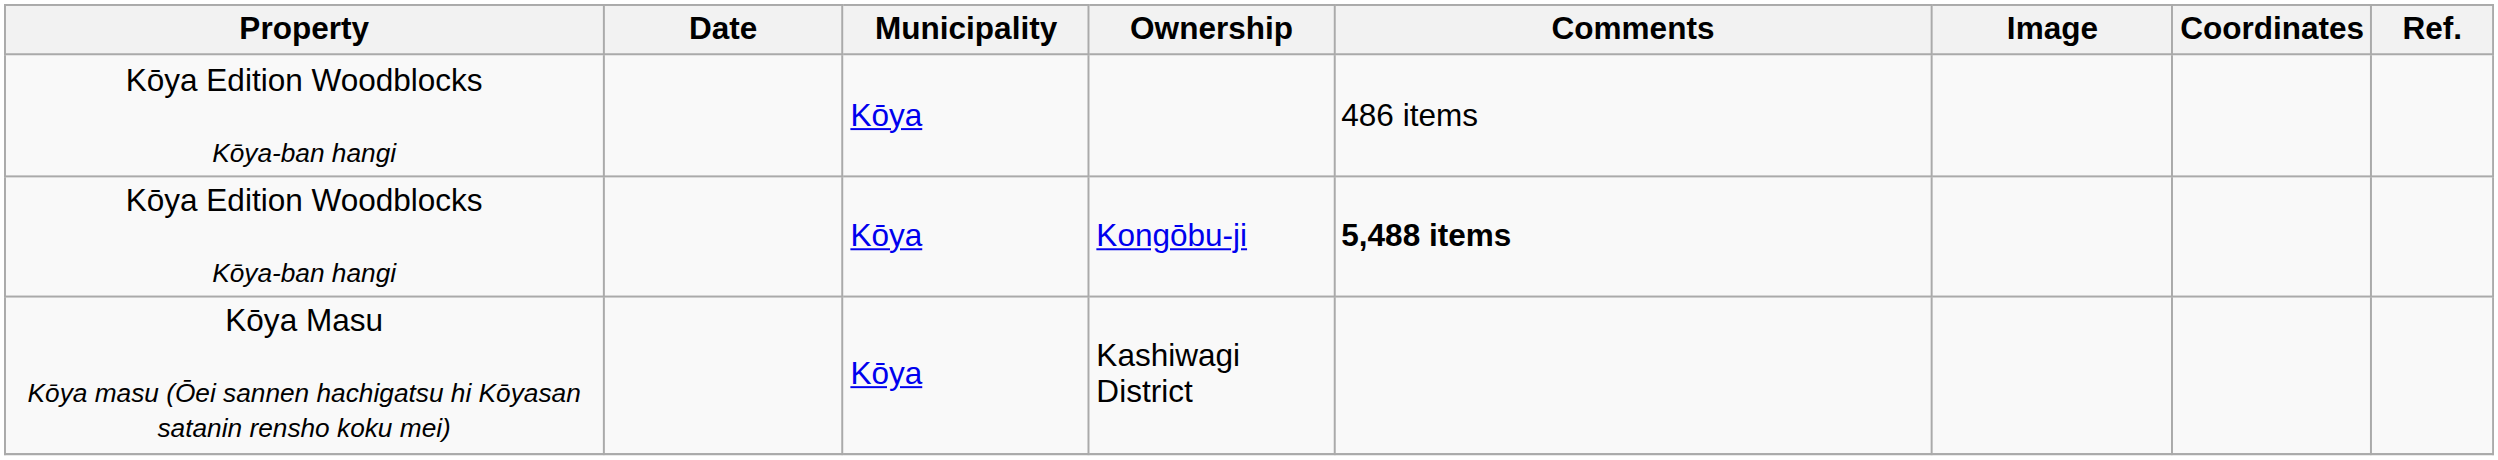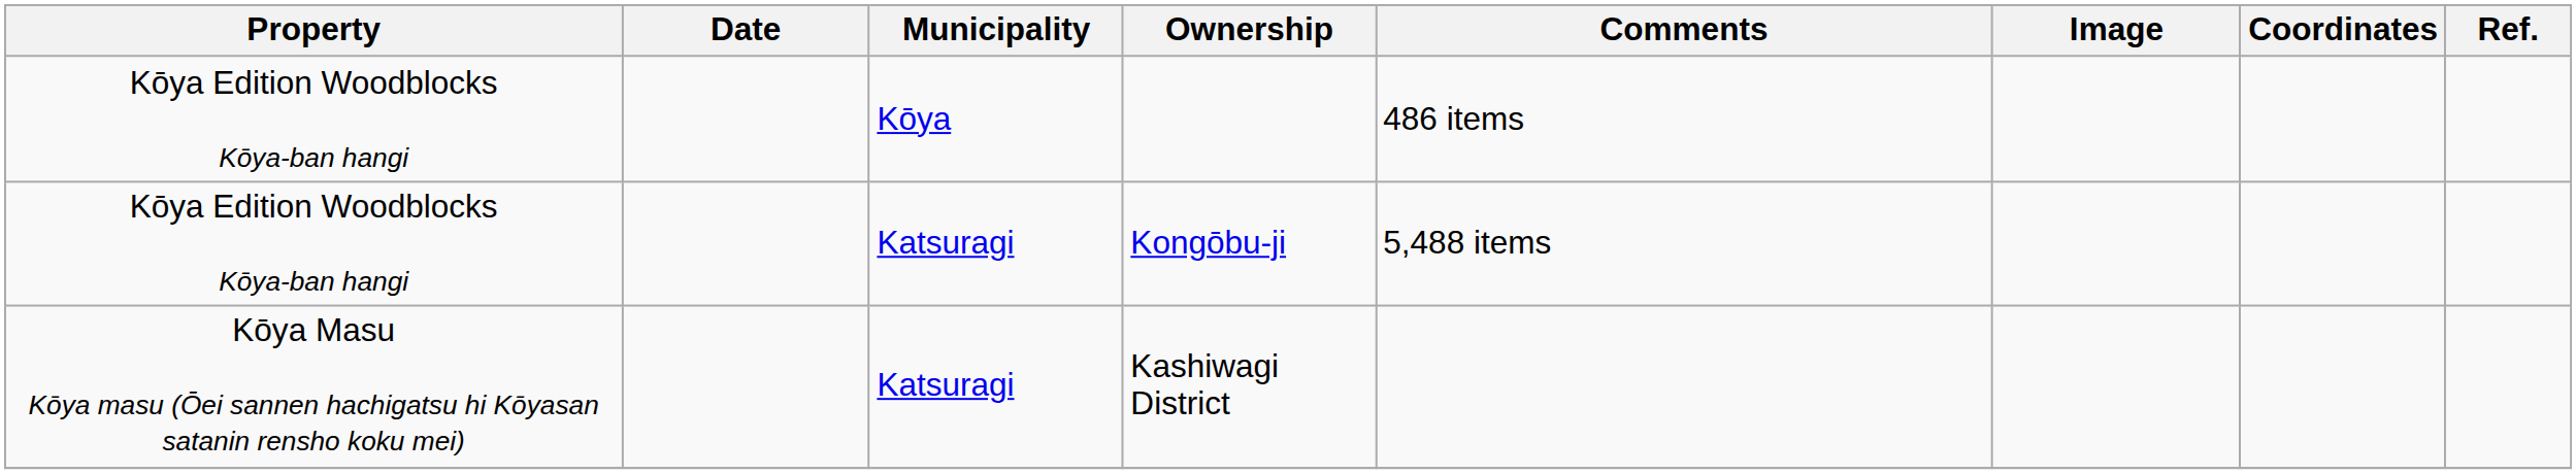 <table class="wikitable sortable"  style="width:100%;">
 <tr>
 <th width="25%" align="left">Property</th>
 <th width="10%" align="left">Date</th>
 <th width="10%" align="left">Municipality</th>
 <th width="10%" align="left">Ownership</th>
 <th width="25%" align="left" class="unsortable">Comments</th>
 <th width="10%" align="left" class="unsortable">Image</th>
 <th width="5%" align="left" class="unsortable">Coordinates</th>
 <th width="5%" align="left" class="unsortable">Ref.</th>
 </tr>
 <tr>
 <td align="center">Kōya Edition Woodblocks<br><br><small><em>Kōya-ban hangi</em></small></td>
 <td></td>
 <td><a href='#'>Kōya</a></td>
 <td></td>
 <td>486 items</td>
 <td></td>
 <td></td>
 <td></td>
 </tr>
 <tr>
 <td align="center">Kōya Edition Woodblocks<br><br><small><em>Kōya-ban hangi</em></small></td>
 <td></td>
-<td><a href='#'>Kōya</a></td>
+<td><a href='#'>Katsuragi</a></td>
 <td><a href='#'>Kongōbu-ji</a></td>
-<td><strong>5,488 items</strong></td>
+<td>5,488 items</td>
 <td></td>
 <td></td>
 <td></td>
 </tr>
 <tr>
 <td align="center">Kōya Masu<br><br><small><em>Kōya masu (Ōei sannen hachigatsu hi Kōyasan satanin rensho koku mei)</em></small></td>
 <td></td>
-<td><a href='#'>Kōya</a></td>
+<td><a href='#'>Katsuragi</a></td>
 <td>Kashiwagi District</td>
 <td></td>
 <td></td>
 <td></td>
 <td></td>
 </tr>
 <tr>
 </tr>
 </table>
